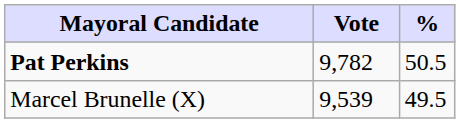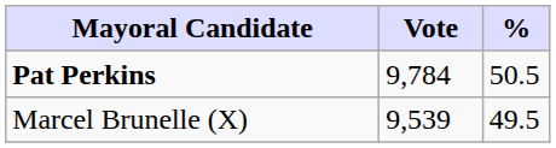 <table class="wikitable">
 <tr>
 <th style="background:#ddf; width:200px;">Mayoral Candidate</th>
 <th style="background:#ddf; width:50px;">Vote</th>
 <th style="background:#ddf; width:30px;">%</th>
 </tr>
 <tr>
 <td><strong>Pat Perkins</strong></td>
-<td>9,782</td>
+<td>9,784</td>
 <td>50.5</td>
 </tr>
 <tr>
 <td>Marcel Brunelle (X)</td>
 <td>9,539</td>
 <td>49.5</td>
 </tr>
 </table>
